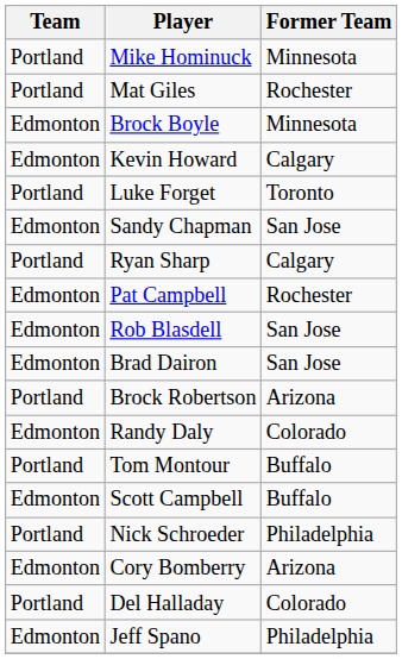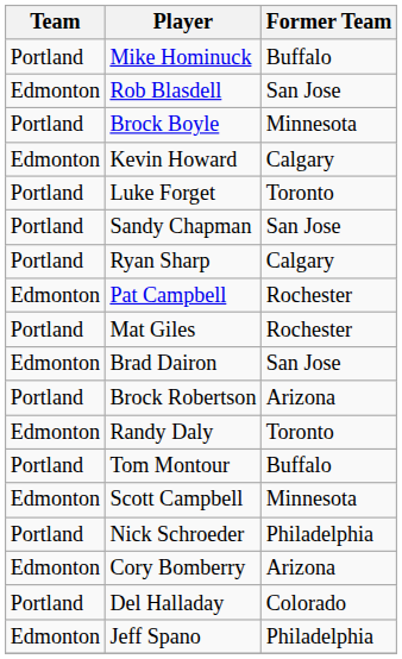 <table class="wikitable">
 <tr>
 <th>Team</th>
 <th>Player</th>
 <th>Former Team</th>
 </tr>
 <tr>
 <td>Portland</td>
 <td><a href='#'>Mike Hominuck</a></td>
-<td>Minnesota</td>
+<td>Buffalo</td>
+</tr>
+<tr>
+<td>Edmonton</td>
+<td><a href='#'>Rob Blasdell</a></td>
+<td>San Jose</td>
 </tr>
 <tr>
 <td>Portland</td>
-<td>Mat Giles</td>
-<td>Rochester</td>
-</tr>
-<tr>
-<td>Edmonton</td>
 <td><a href='#'>Brock Boyle</a></td>
 <td>Minnesota</td>
 </tr>
 <tr>
 <td>Edmonton</td>
 <td>Kevin Howard</td>
 <td>Calgary</td>
 </tr>
 <tr>
 <td>Portland</td>
 <td>Luke Forget</td>
 <td>Toronto</td>
 </tr>
 <tr>
-<td>Edmonton</td>
+<td>Portland</td>
 <td>Sandy Chapman</td>
 <td>San Jose</td>
 </tr>
 <tr>
 <td>Portland</td>
 <td>Ryan Sharp</td>
 <td>Calgary</td>
 </tr>
 <tr>
 <td>Edmonton</td>
 <td><a href='#'>Pat Campbell</a></td>
 <td>Rochester</td>
 </tr>
 <tr>
-<td>Edmonton</td>
-<td><a href='#'>Rob Blasdell</a></td>
-<td>San Jose</td>
+<td>Portland</td>
+<td>Mat Giles</td>
+<td>Rochester</td>
 </tr>
 <tr>
 <td>Edmonton</td>
 <td>Brad Dairon</td>
 <td>San Jose</td>
 </tr>
 <tr>
 <td>Portland</td>
 <td>Brock Robertson</td>
 <td>Arizona</td>
 </tr>
 <tr>
 <td>Edmonton</td>
 <td>Randy Daly</td>
-<td>Colorado</td>
+<td>Toronto</td>
 </tr>
 <tr>
 <td>Portland</td>
 <td>Tom Montour</td>
 <td>Buffalo</td>
 </tr>
 <tr>
 <td>Edmonton</td>
 <td>Scott Campbell</td>
-<td>Buffalo</td>
+<td>Minnesota</td>
 </tr>
 <tr>
 <td>Portland</td>
 <td>Nick Schroeder</td>
 <td>Philadelphia</td>
 </tr>
 <tr>
 <td>Edmonton</td>
 <td>Cory Bomberry</td>
 <td>Arizona</td>
 </tr>
 <tr>
 <td>Portland</td>
 <td>Del Halladay</td>
 <td>Colorado</td>
 </tr>
 <tr>
 <td>Edmonton</td>
 <td>Jeff Spano</td>
 <td>Philadelphia</td>
 </tr>
 <tr>
 </tr>
 </table>
